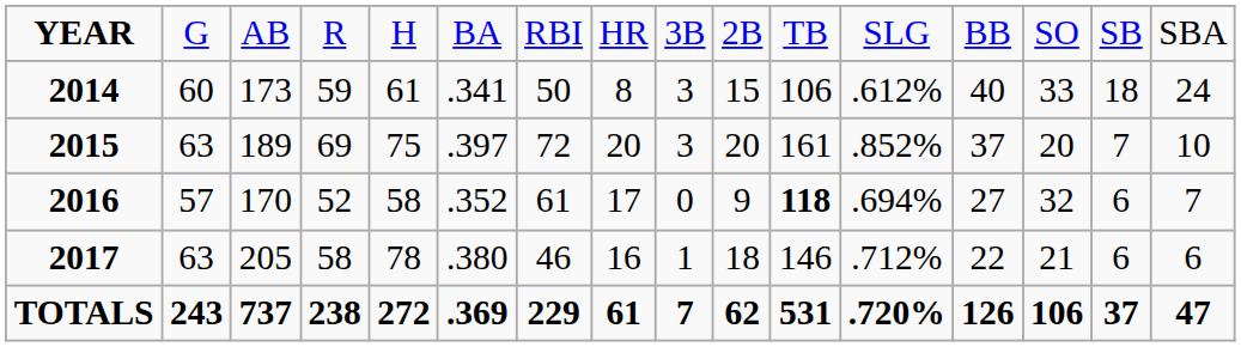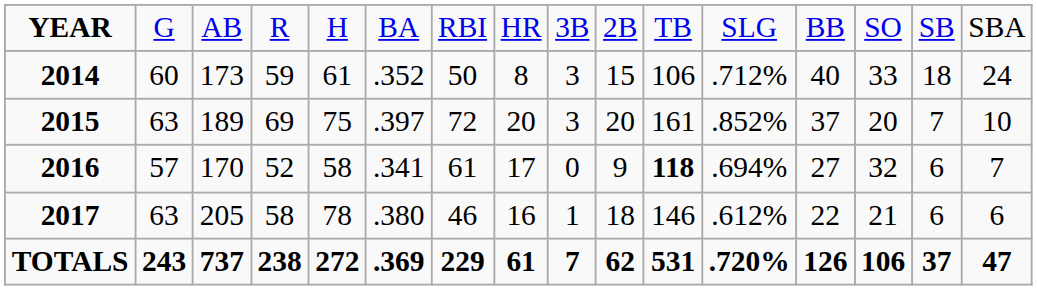 <table class="wikitable">
 <tr align=center>
 <td><strong>YEAR</strong></td>
 <td><a href='#'>G</a></td>
 <td><a href='#'>AB</a></td>
 <td><a href='#'>R</a></td>
 <td><a href='#'>H</a></td>
 <td><a href='#'>BA</a></td>
 <td><a href='#'>RBI</a></td>
 <td><a href='#'>HR</a></td>
 <td><a href='#'>3B</a></td>
 <td><a href='#'>2B</a></td>
 <td><a href='#'>TB</a></td>
 <td><a href='#'>SLG</a></td>
 <td><a href='#'>BB</a></td>
 <td><a href='#'>SO</a></td>
 <td><a href='#'>SB</a></td>
 <td>SBA</td>
 </tr>
 <tr align=center>
 <td><strong>2014</strong></td>
 <td>60</td>
 <td>173</td>
 <td>59</td>
 <td>61</td>
-<td>.341</td>
+<td>.352</td>
 <td>50</td>
 <td>8</td>
 <td>3</td>
 <td>15</td>
 <td>106</td>
-<td>.612%</td>
+<td>.712%</td>
 <td>40</td>
 <td>33</td>
 <td>18</td>
 <td>24</td>
 </tr>
 <tr align=center>
 <td><strong>2015</strong></td>
 <td>63</td>
 <td>189</td>
 <td>69</td>
 <td>75</td>
 <td>.397</td>
 <td>72</td>
 <td>20</td>
 <td>3</td>
 <td>20</td>
 <td>161</td>
 <td>.852%</td>
 <td>37</td>
 <td>20</td>
 <td>7</td>
 <td>10</td>
 </tr>
 <tr align=center>
 <td><strong>2016</strong></td>
 <td>57</td>
 <td>170</td>
 <td>52</td>
 <td>58</td>
-<td>.352</td>
+<td>.341</td>
 <td>61</td>
 <td>17</td>
 <td>0</td>
 <td>9</td>
 <td><strong>118</strong></td>
 <td>.694%</td>
 <td>27</td>
 <td>32</td>
 <td>6</td>
 <td>7</td>
 </tr>
 <tr align=center>
 <td><strong>2017</strong></td>
 <td>63</td>
 <td>205</td>
 <td>58</td>
 <td>78</td>
 <td>.380</td>
 <td>46</td>
 <td>16</td>
 <td>1</td>
 <td>18</td>
 <td>146</td>
-<td>.712%</td>
+<td>.612%</td>
 <td>22</td>
 <td>21</td>
 <td>6</td>
 <td>6</td>
 </tr>
 <tr align=center>
 <td><strong>TOTALS</strong></td>
 <td><strong>243</strong></td>
 <td><strong>737</strong></td>
 <td><strong>238</strong></td>
 <td><strong>272</strong></td>
 <td><strong>.369</strong></td>
 <td><strong>229</strong></td>
 <td><strong>61</strong></td>
 <td><strong>7</strong></td>
 <td><strong>62</strong></td>
 <td><strong>531</strong></td>
 <td><strong>.720%</strong></td>
 <td><strong>126</strong></td>
 <td><strong>106</strong></td>
 <td><strong>37</strong></td>
 <td><strong>47</strong></td>
 </tr>
 </table>
